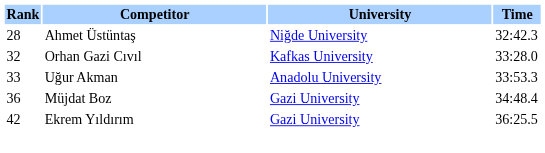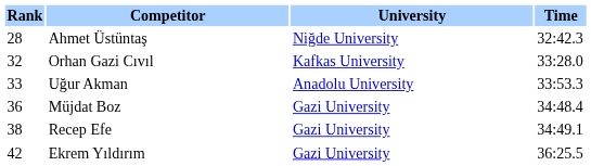 <table border="0" cellspacing="2" cellpadding="2">
 <tr bgcolor=AAD0FF>
 <th width=20>Rank</th>
 <th width=250>Competitor</th>
 <th width=250>University</th>
 <th width=50>Time</th>
 </tr>
 <tr>
 <td>28</td>
 <td>Ahmet Üstüntaş</td>
 <td><a href='#'>Niğde University</a></td>
 <td>32:42.3</td>
 </tr>
 <tr>
 <td>32</td>
 <td>Orhan Gazi Cıvıl</td>
 <td><a href='#'>Kafkas University</a></td>
 <td>33:28.0</td>
 </tr>
 <tr>
 <td>33</td>
 <td>Uğur Akman</td>
 <td><a href='#'>Anadolu University</a></td>
 <td>33:53.3</td>
 </tr>
 <tr>
 <td>36</td>
 <td>Müjdat Boz</td>
 <td><a href='#'>Gazi University</a></td>
 <td>34:48.4</td>
 </tr>
 <tr>
+<td>38</td>
+<td>Recep Efe</td>
+<td><a href='#'>Gazi University</a></td>
+<td>34:49.1</td>
+</tr>
+<tr>
 <td>42</td>
 <td>Ekrem Yıldırım</td>
 <td><a href='#'>Gazi University</a></td>
 <td>36:25.5</td>
 </tr>
 </table>
